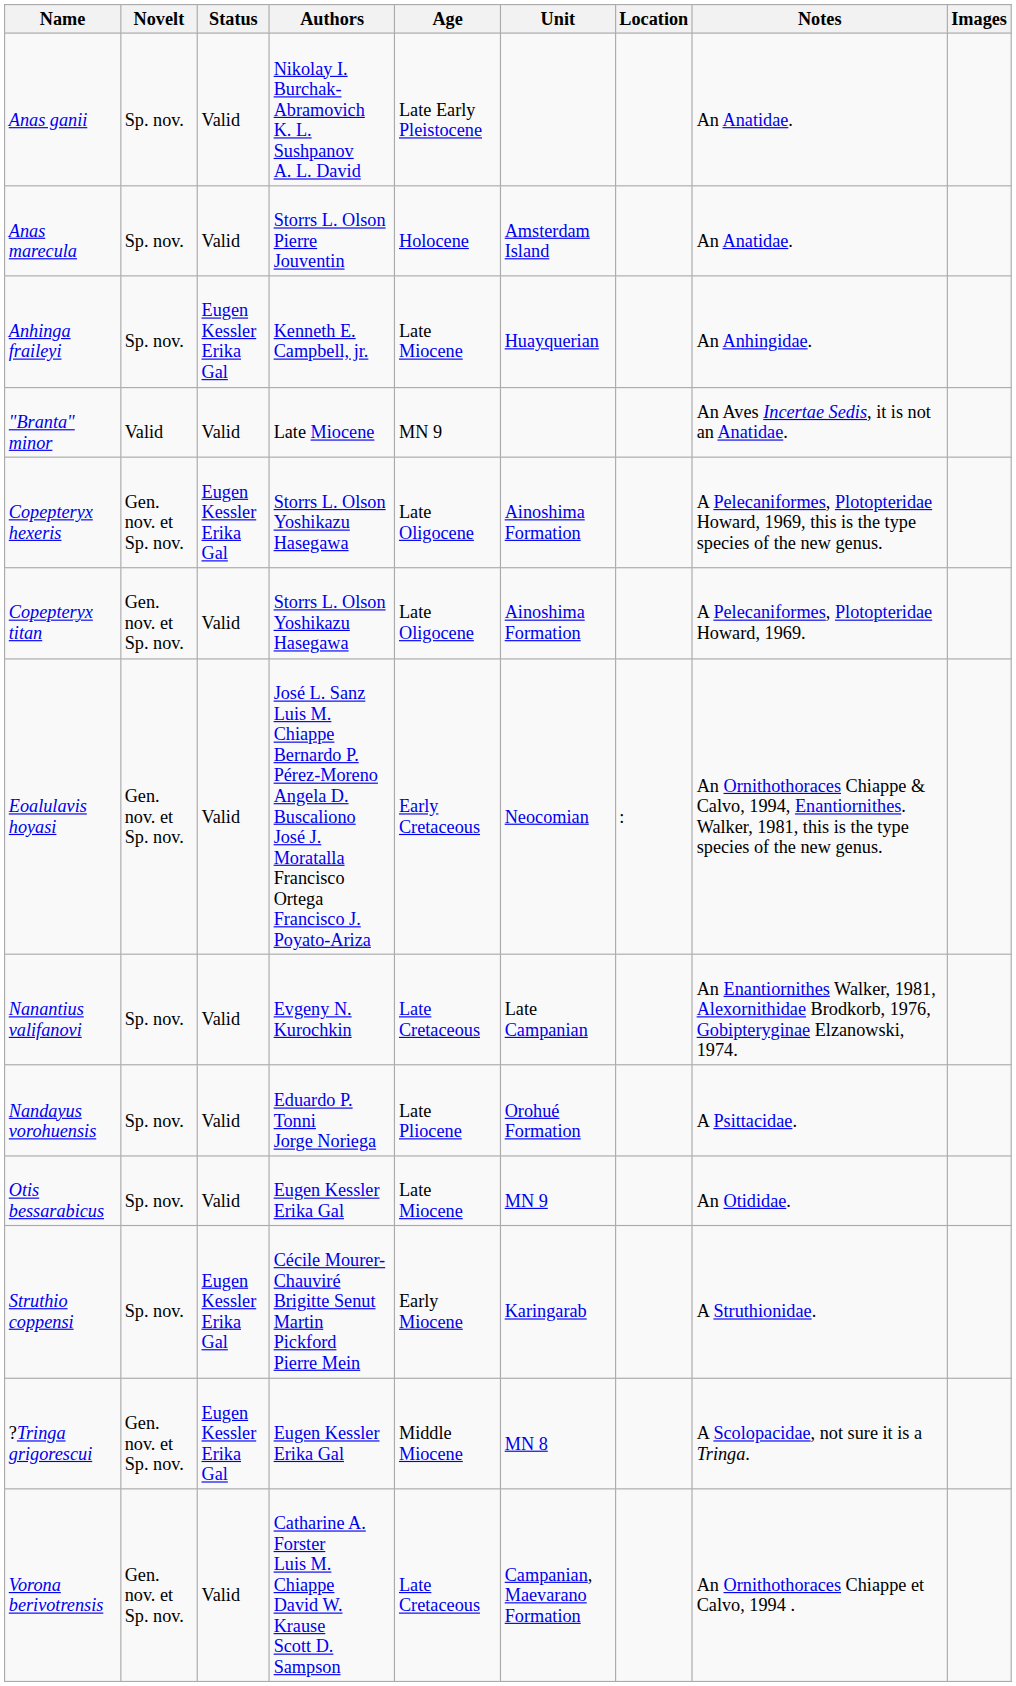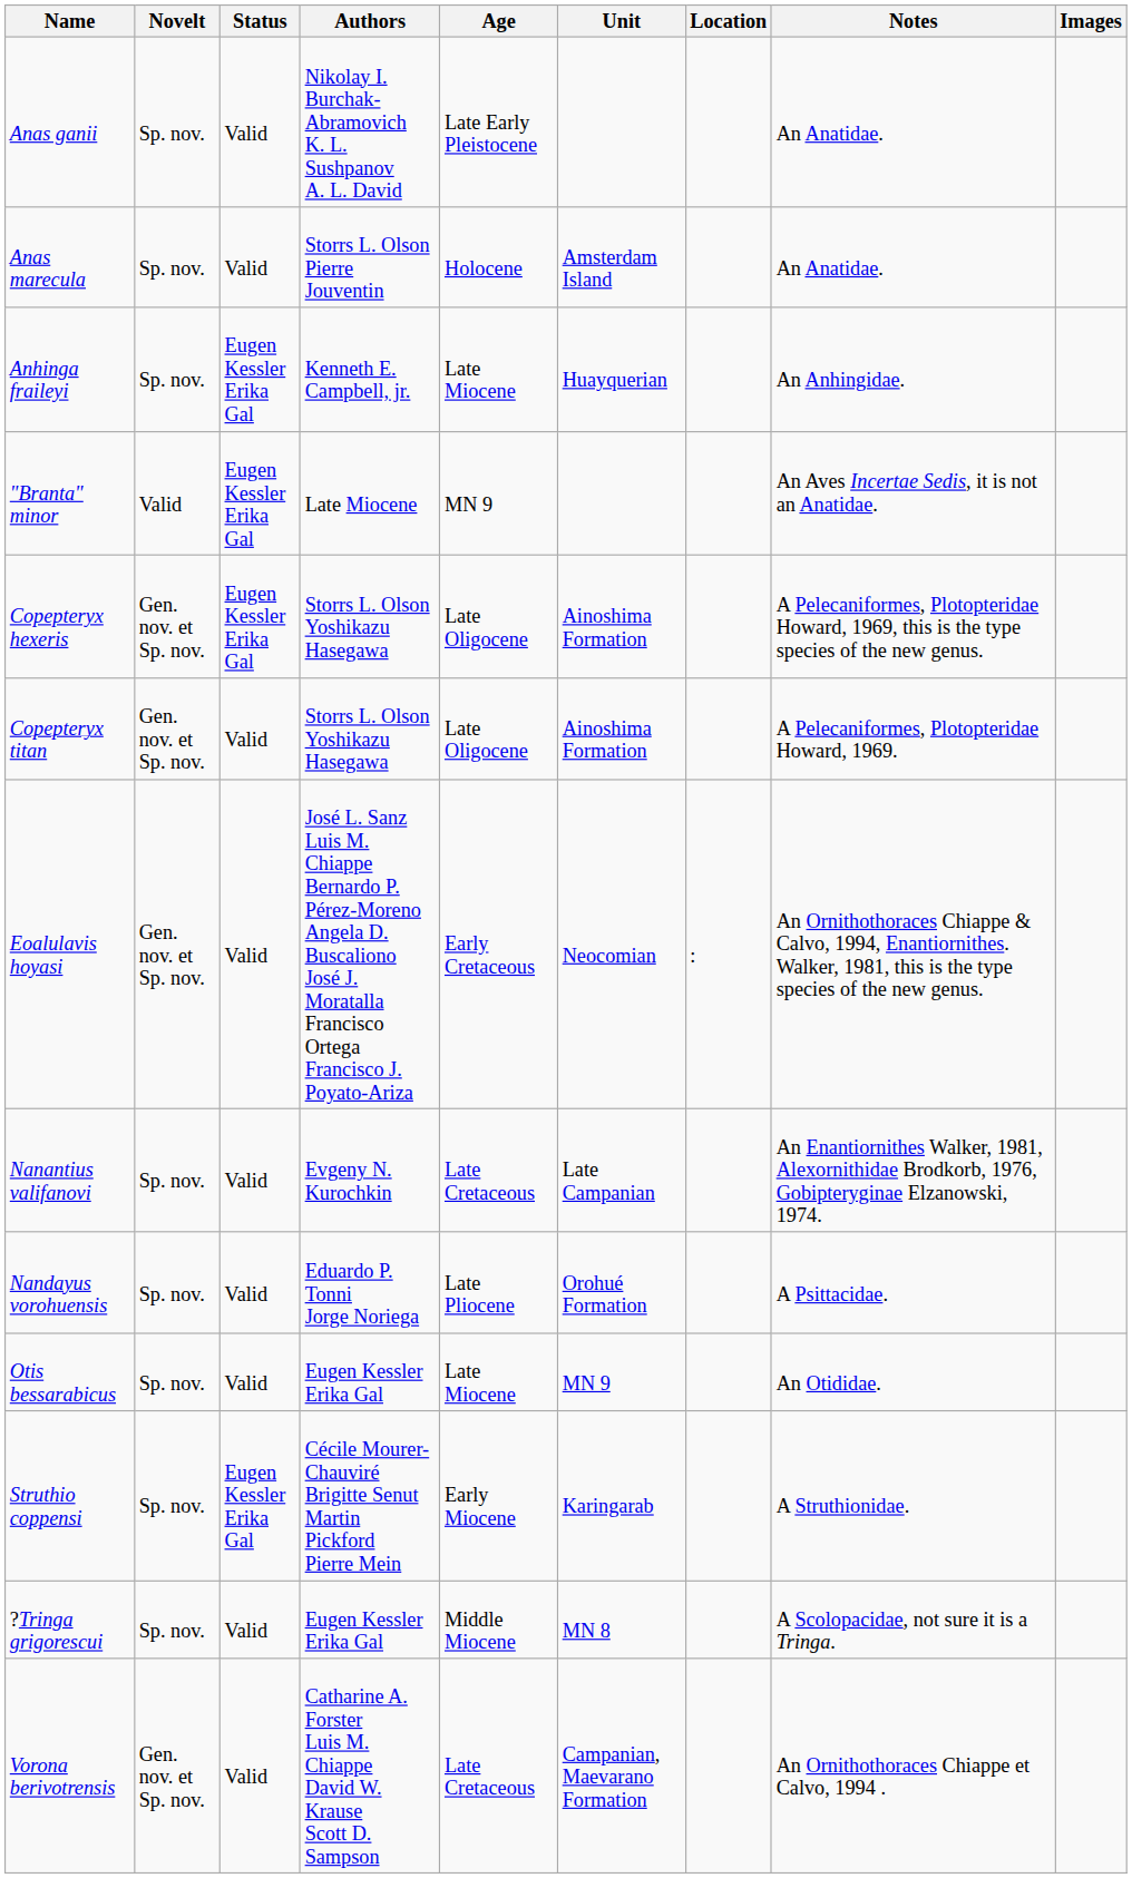 <table class="wikitable sortable" align="center" width="100%">
 <tr>
 <th>Name</th>
 <th>Novelt</th>
 <th>Status</th>
 <th>Authors</th>
 <th>Age</th>
 <th>Unit</th>
 <th>Location</th>
 <th>Notes</th>
 <th>Images</th>
 </tr>
 <tr>
 <td><br><em><a href='#'>Anas ganii</a></em> </td>
 <td><br>Sp. nov.</td>
 <td><br>Valid</td>
 <td><br><a href='#'>Nikolay I. Burchak-Abramovich</a><br><a href='#'>K. L. Sushpanov</a><br><a href='#'>A. L. David</a></td>
 <td><br>Late Early <a href='#'>Pleistocene</a></td>
 <td></td>
 <td><br></td>
 <td><br>An <a href='#'>Anatidae</a>.</td>
 <td></td>
 </tr>
 <tr>
 <td><br><em><a href='#'>Anas marecula</a></em> </td>
 <td><br>Sp. nov.</td>
 <td><br>Valid</td>
 <td><br><a href='#'>Storrs L. Olson</a><br><a href='#'>Pierre Jouventin</a></td>
 <td><br><a href='#'>Holocene</a></td>
 <td><br><a href='#'>Amsterdam Island</a></td>
 <td><br></td>
 <td><br>An <a href='#'>Anatidae</a>.</td>
 <td></td>
 </tr>
 <tr>
 <td><br><em><a href='#'>Anhinga fraileyi</a></em> </td>
 <td><br>Sp. nov.</td>
 <td><br><a href='#'>Eugen Kessler</a><br><a href='#'>Erika Gal</a></td>
 <td><br><a href='#'>Kenneth E. Campbell, jr.</a></td>
 <td><br>Late <a href='#'>Miocene</a></td>
 <td><br><a href='#'>Huayquerian</a></td>
 <td><br></td>
 <td><br>An <a href='#'>Anhingidae</a>.</td>
 <td></td>
 </tr>
 <tr>
 <td><br><em><a href='#'>"Branta" minor</a></em> </td>
 <td><br>Valid</td>
-<td><br>Valid</td>
+<td><br><a href='#'>Eugen Kessler</a><br><a href='#'>Erika Gal</a></td>
 <td><br>Late <a href='#'>Miocene</a></td>
 <td><br>MN 9</td>
 <td></td>
 <td><br></td>
 <td>An Aves <em><a href='#'>Incertae Sedis</a></em>, it is not an <a href='#'>Anatidae</a>.</td>
 </tr>
 <tr>
 <td><br><em><a href='#'>Copepteryx hexeris</a></em> </td>
 <td><br>Gen. nov. et Sp. nov.</td>
 <td><br><a href='#'>Eugen Kessler</a><br><a href='#'>Erika Gal</a></td>
 <td><br><a href='#'>Storrs L. Olson</a><br><a href='#'>Yoshikazu Hasegawa</a></td>
 <td><br>Late <a href='#'>Oligocene</a></td>
 <td><br><a href='#'>Ainoshima Formation</a></td>
 <td><br></td>
 <td><br>A <a href='#'>Pelecaniformes</a>, <a href='#'>Plotopteridae</a> Howard, 1969, this is the type species of the new genus.</td>
 <td></td>
 </tr>
 <tr>
 <td><br><em><a href='#'>Copepteryx titan</a></em> </td>
 <td><br>Gen. nov. et Sp. nov.</td>
 <td><br>Valid</td>
 <td><br><a href='#'>Storrs L. Olson</a><br><a href='#'>Yoshikazu Hasegawa</a></td>
 <td><br>Late <a href='#'>Oligocene</a></td>
 <td><br><a href='#'>Ainoshima Formation</a></td>
 <td><br></td>
 <td><br>A <a href='#'>Pelecaniformes</a>, <a href='#'>Plotopteridae</a> Howard, 1969.</td>
 <td></td>
 </tr>
 <tr>
 <td><br><em><a href='#'>Eoalulavis hoyasi</a></em> </td>
 <td><br>Gen. nov. et Sp. nov.</td>
 <td><br>Valid</td>
 <td><br><a href='#'>José L. Sanz</a><br><a href='#'>Luis M. Chiappe</a><br><a href='#'>Bernardo P. Pérez-Moreno</a><br><a href='#'>Angela D. Buscaliono</a><br><a href='#'>José J. Moratalla</a><br>Francisco Ortega<br><a href='#'>Francisco J. Poyato-Ariza</a></td>
 <td><br><a href='#'>Early Cretaceous</a></td>
 <td><br><a href='#'>Neocomian</a></td>
 <td><br>:<br></td>
 <td><br>An <a href='#'>Ornithothoraces</a> Chiappe & Calvo, 1994, <a href='#'>Enantiornithes</a>. Walker, 1981, this is the type species of the new genus.</td>
 <td></td>
 </tr>
 <tr>
 <td><br><em><a href='#'>Nanantius valifanovi</a></em> </td>
 <td><br>Sp. nov.</td>
 <td><br>Valid</td>
 <td><br><a href='#'>Evgeny N. Kurochkin</a></td>
 <td><br><a href='#'>Late Cretaceous</a></td>
 <td><br>Late <a href='#'>Campanian</a></td>
 <td><br></td>
 <td><br>An <a href='#'>Enantiornithes</a> Walker, 1981, <a href='#'>Alexornithidae</a> Brodkorb, 1976, <a href='#'>Gobipteryginae</a> Elzanowski, 1974.</td>
 <td></td>
 </tr>
 <tr>
 <td><br><em><a href='#'>Nandayus vorohuensis</a></em> </td>
 <td><br>Sp. nov.</td>
 <td><br>Valid</td>
 <td><br><a href='#'>Eduardo P. Tonni</a><br><a href='#'>Jorge Noriega</a></td>
 <td><br>Late <a href='#'>Pliocene</a></td>
 <td><br><a href='#'>Orohué Formation</a></td>
 <td><br></td>
 <td><br>A <a href='#'>Psittacidae</a>.</td>
 <td></td>
 </tr>
 <tr>
 <td><br><em><a href='#'>Otis bessarabicus</a></em> </td>
 <td><br>Sp. nov.</td>
 <td><br>Valid</td>
 <td><br><a href='#'>Eugen Kessler</a><br><a href='#'>Erika Gal</a></td>
 <td><br>Late <a href='#'>Miocene</a></td>
 <td><br><a href='#'>MN 9</a></td>
 <td><br></td>
 <td><br>An <a href='#'>Otididae</a>.</td>
 <td></td>
 </tr>
 <tr>
 <td><br><em><a href='#'>Struthio coppensi</a></em> </td>
 <td><br>Sp. nov.</td>
 <td><br><a href='#'>Eugen Kessler</a><br><a href='#'>Erika Gal</a></td>
 <td><br><a href='#'>Cécile Mourer-Chauviré</a><br><a href='#'>Brigitte Senut</a><br><a href='#'>Martin Pickford</a><br><a href='#'>Pierre Mein</a></td>
 <td><br>Early <a href='#'>Miocene</a></td>
 <td><br><a href='#'>Karingarab</a></td>
 <td><br></td>
 <td><br>A <a href='#'>Struthionidae</a>.</td>
 <td></td>
 </tr>
 <tr>
 <td><br>?<em><a href='#'>Tringa grigorescui</a></em> </td>
-<td><br>Gen. nov. et Sp. nov.</td>
-<td><br><a href='#'>Eugen Kessler</a><br><a href='#'>Erika Gal</a></td>
+<td><br>Sp. nov.</td>
+<td><br>Valid</td>
 <td><br><a href='#'>Eugen Kessler</a><br><a href='#'>Erika Gal</a></td>
 <td><br>Middle <a href='#'>Miocene</a></td>
 <td><br><a href='#'>MN 8</a></td>
 <td><br></td>
 <td><br>A <a href='#'>Scolopacidae</a>, not sure it is a <em>Tringa</em>.</td>
 <td></td>
 </tr>
 <tr>
 <td><br><em><a href='#'>Vorona berivotrensis</a></em> </td>
 <td><br>Gen. nov. et Sp. nov.</td>
 <td><br>Valid</td>
 <td><br><a href='#'>Catharine A. Forster</a><br><a href='#'>Luis M. Chiappe</a><br><a href='#'>David W. Krause</a><br><a href='#'>Scott D. Sampson</a></td>
 <td><br><a href='#'>Late Cretaceous</a></td>
 <td><br><a href='#'>Campanian</a>,<br><a href='#'>Maevarano Formation</a></td>
 <td><br></td>
 <td><br>An <a href='#'>Ornithothoraces</a> Chiappe et Calvo, 1994 .</td>
 <td></td>
 </tr>
 <tr>
 </tr>
 </table>
